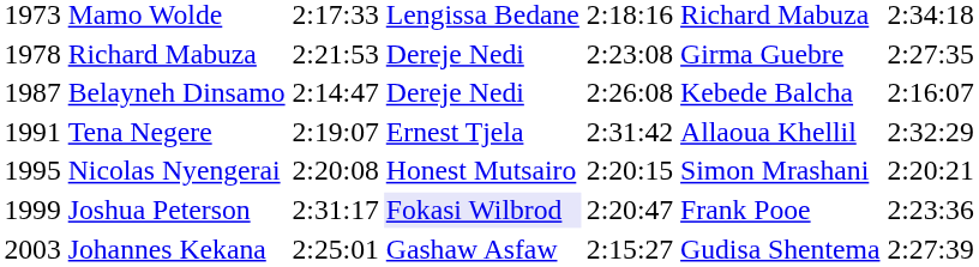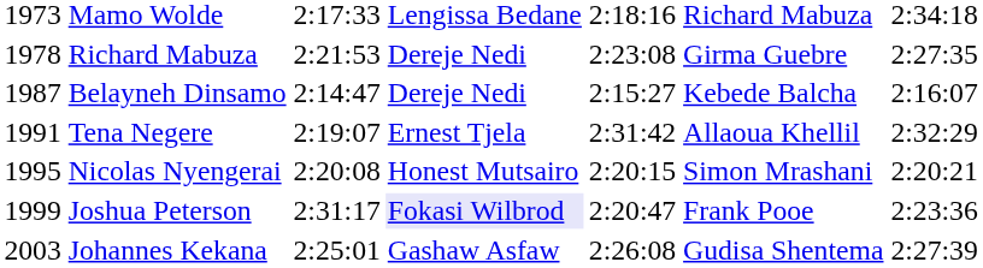 <table>
 <tr>
 <td>1973</td>
 <td><a href='#'>Mamo Wolde</a><br> </td>
 <td>2:17:33</td>
 <td><a href='#'>Lengissa Bedane</a><br> </td>
 <td>2:18:16</td>
 <td><a href='#'>Richard Mabuza</a><br> </td>
 <td>2:34:18</td>
 </tr>
 <tr>
 <td>1978</td>
 <td><a href='#'>Richard Mabuza</a><br> </td>
 <td>2:21:53</td>
 <td><a href='#'>Dereje Nedi</a><br> </td>
 <td>2:23:08</td>
 <td><a href='#'>Girma Guebre</a><br> </td>
 <td>2:27:35</td>
 </tr>
 <tr>
 <td>1987</td>
 <td><a href='#'>Belayneh Dinsamo</a><br> </td>
 <td>2:14:47</td>
 <td><a href='#'>Dereje Nedi</a><br> </td>
-<td>2:26:08</td>
+<td>2:15:27</td>
 <td><a href='#'>Kebede Balcha</a><br> </td>
 <td>2:16:07</td>
 </tr>
 <tr>
 <td>1991</td>
 <td><a href='#'>Tena Negere</a><br> </td>
 <td>2:19:07</td>
 <td><a href='#'>Ernest Tjela</a><br> </td>
 <td>2:31:42</td>
 <td><a href='#'>Allaoua Khellil</a><br> </td>
 <td>2:32:29</td>
 </tr>
 <tr>
 <td>1995</td>
 <td><a href='#'>Nicolas Nyengerai</a><br> </td>
 <td>2:20:08</td>
 <td><a href='#'>Honest Mutsairo</a><br> </td>
 <td>2:20:15</td>
 <td><a href='#'>Simon Mrashani</a><br> </td>
 <td>2:20:21</td>
 </tr>
 <tr>
 <td>1999</td>
 <td><a href='#'>Joshua Peterson</a><br> </td>
 <td>2:31:17</td>
 <td style="background: lavender;"><a href='#'>Fokasi Wilbrod</a><br> </td>
 <td>2:20:47</td>
 <td><a href='#'>Frank Pooe</a><br> </td>
 <td>2:23:36</td>
 </tr>
 <tr>
 <td>2003<br></td>
 <td><a href='#'>Johannes Kekana</a> <br> </td>
 <td>2:25:01</td>
 <td><a href='#'>Gashaw Asfaw</a> <br>  </td>
-<td>2:15:27</td>
+<td>2:26:08</td>
 <td><a href='#'>Gudisa Shentema</a> <br> </td>
 <td>2:27:39</td>
 </tr>
 </table>
